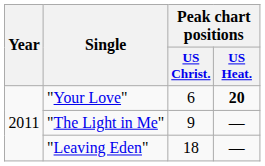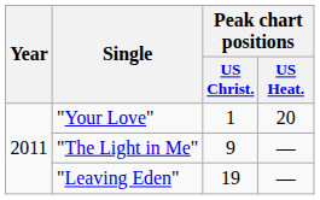 <table class="wikitable" style="text-align:center;">
 <tr>
 <th rowspan=2>Year</th>
 <th rowspan=2>Single</th>
 <th colspan=6>Peak chart positions</th>
 </tr>
 <tr style="font-size:smaller;">
 <th width=40><a href='#'>US Christ.</a><br></th>
 <th width=40><a href='#'>US Heat.</a><br></th>
 </tr>
 <tr>
 <td rowspan="3">2011</td>
 <td align="left">"<a href='#'>Your Love</a>"</td>
-<td>6</td>
-<td><strong>20</strong></td>
+<td>1</td>
+<td>20</td>
 </tr>
 <tr>
 <td align="left">"<a href='#'>The Light in Me</a>"</td>
 <td>9</td>
 <td>—</td>
 </tr>
 <tr>
 <td align="left">"<a href='#'>Leaving Eden</a>"</td>
-<td>18</td>
+<td>19</td>
 <td>—</td>
 </tr>
 </table>
